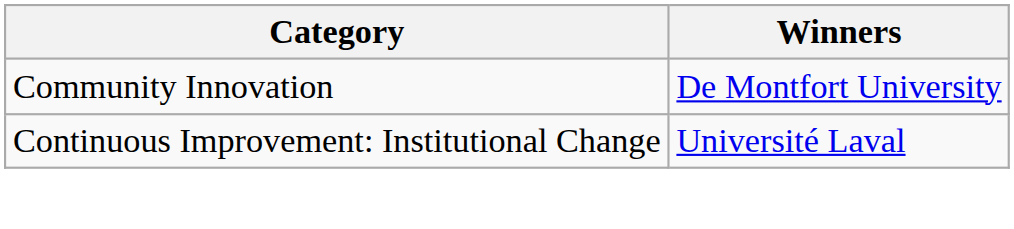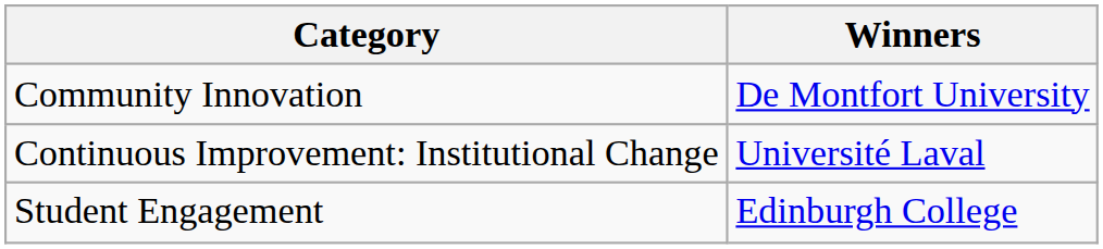 <table class="wikitable">
 <tr>
 <th>Category</th>
 <th>Winners</th>
 </tr>
 <tr>
 <td>Community Innovation</td>
 <td> <a href='#'>De Montfort University</a></td>
 </tr>
 <tr>
 <td>Continuous Improvement: Institutional Change</td>
 <td> <a href='#'>Université Laval</a></td>
 </tr>
+<tr>
+<td>Student Engagement</td>
+<td> <a href='#'>Edinburgh College</a></td>
+</tr>
 </table>
